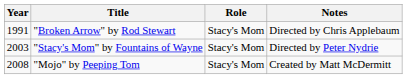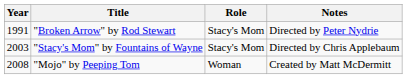 <table class="wikitable">
 <tr>
 <th>Year</th>
 <th>Title</th>
 <th>Role</th>
 <th>Notes</th>
 </tr>
 <tr>
 <td>1991</td>
 <td>"<a href='#'>Broken Arrow</a>" by <a href='#'>Rod Stewart</a></td>
 <td>Stacy's Mom</td>
-<td>Directed by Chris Applebaum</td>
+<td>Directed by <a href='#'>Peter Nydrie</a></td>
 </tr>
 <tr>
 <td>2003</td>
 <td>"<a href='#'>Stacy's Mom</a>" by <a href='#'>Fountains of Wayne</a></td>
 <td>Stacy's Mom</td>
-<td>Directed by <a href='#'>Peter Nydrie</a></td>
+<td>Directed by Chris Applebaum</td>
 </tr>
 <tr>
 <td>2008</td>
 <td>"Mojo" by <a href='#'>Peeping Tom</a></td>
-<td>Stacy's Mom</td>
+<td>Woman</td>
 <td>Created by Matt McDermitt</td>
 </tr>
 </table>
